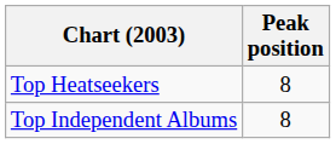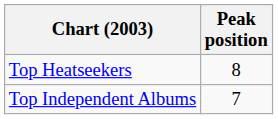 <table class="wikitable sortable">
 <tr>
 <th>Chart (2003)</th>
 <th>Peak<br>position</th>
 </tr>
 <tr>
 <td><a href='#'>Top Heatseekers</a></td>
 <td align="center">8</td>
 </tr>
 <tr>
 <td><a href='#'>Top Independent Albums</a></td>
-<td align="center">8</td>
+<td align="center">7</td>
 </tr>
 </table>
